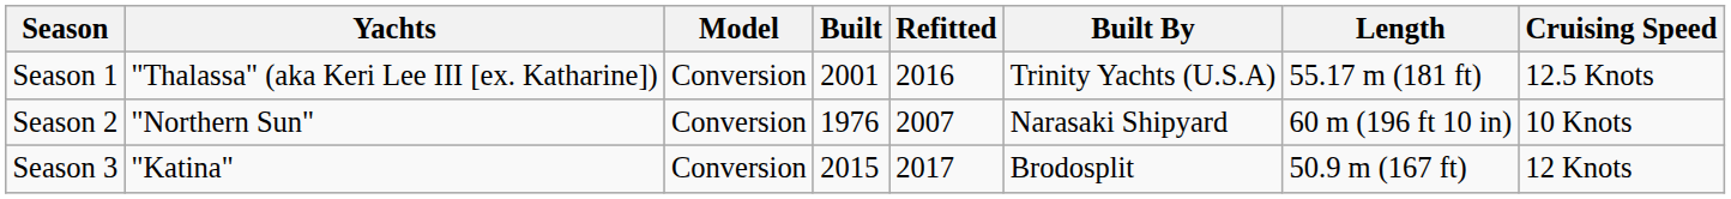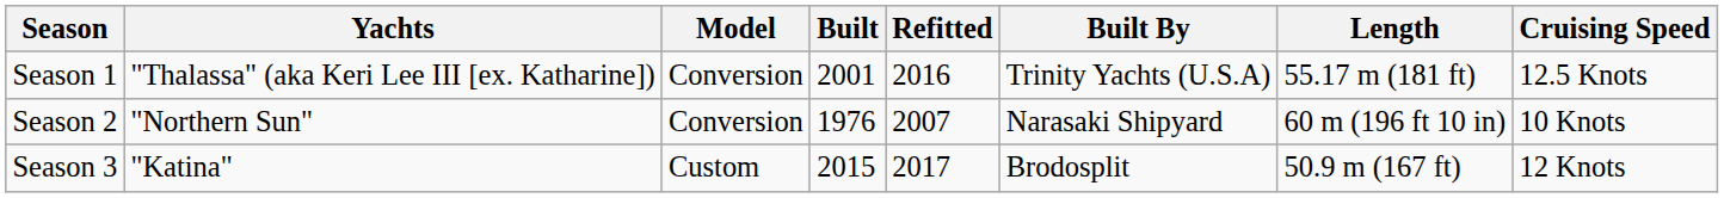 <table class="wikitable">
 <tr>
 <th>Season</th>
 <th>Yachts</th>
 <th>Model</th>
 <th>Built</th>
 <th>Refitted</th>
 <th>Built By</th>
 <th>Length</th>
 <th>Cruising Speed</th>
 </tr>
 <tr>
 <td>Season 1</td>
 <td>"Thalassa" (aka Keri Lee III [ex. Katharine])</td>
 <td>Conversion</td>
 <td>2001</td>
 <td>2016</td>
 <td>Trinity Yachts (U.S.A)</td>
 <td>55.17 m (181 ft)</td>
 <td>12.5 Knots</td>
 </tr>
 <tr>
 <td>Season 2</td>
 <td>"Northern Sun"</td>
 <td>Conversion</td>
 <td>1976</td>
 <td>2007</td>
 <td>Narasaki Shipyard</td>
 <td>60 m (196 ft 10 in)</td>
 <td>10 Knots</td>
 </tr>
 <tr>
 <td>Season 3</td>
 <td>"Katina"</td>
-<td>Conversion</td>
+<td>Custom</td>
 <td>2015</td>
 <td>2017</td>
 <td>Brodosplit</td>
 <td>50.9 m (167 ft)</td>
 <td>12 Knots</td>
 </tr>
 </table>
